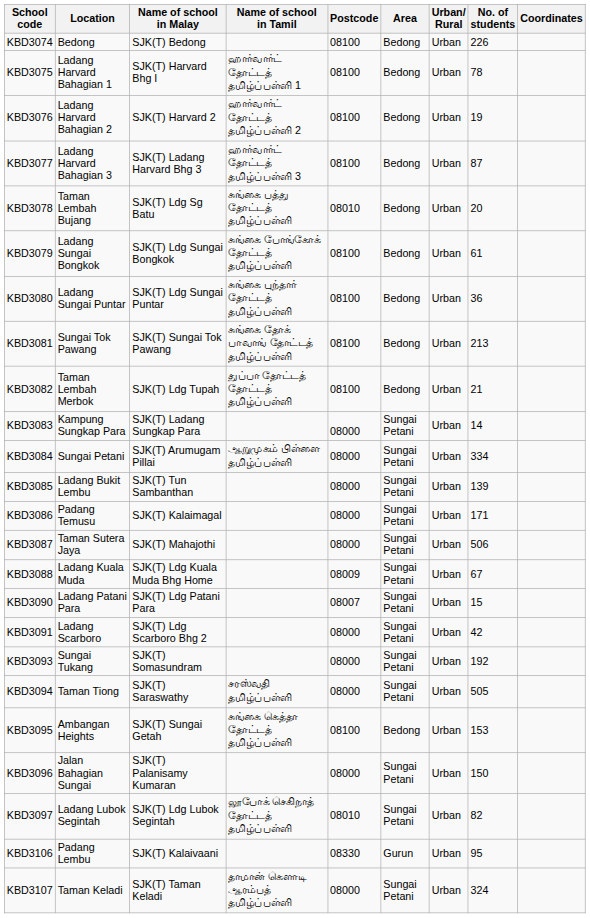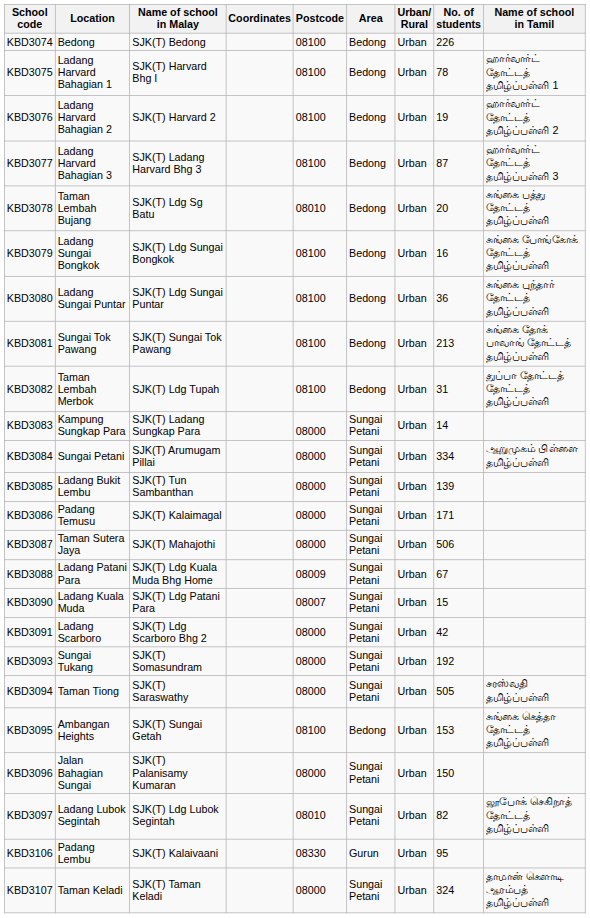 <table class="wikitable sortable">
 <tr>
 <th>School<br>code</th>
 <th>Location</th>
 <th>Name of school<br>in Malay</th>
-<th>Name of school<br>in Tamil</th>
+<th>Coordinates</th>
 <th>Postcode</th>
 <th>Area</th>
 <th>Urban/<br>Rural</th>
 <th>No. of<br>students</th>
-<th>Coordinates</th>
+<th>Name of school<br>in Tamil</th>
 </tr>
 <tr>
 <td>KBD3074</td>
 <td>Bedong</td>
 <td>SJK(T) Bedong</td>
 <td></td>
 <td>08100</td>
 <td>Bedong</td>
 <td>Urban</td>
 <td>226</td>
 <td></td>
 </tr>
 <tr>
 <td>KBD3075</td>
 <td>Ladang Harvard Bahagian 1</td>
 <td>SJK(T) Harvard Bhg I</td>
-<td>ஹார்வார்ட் தோட்டத் தமிழ்ப்பள்ளி 1</td>
+<td></td>
 <td>08100</td>
 <td>Bedong</td>
 <td>Urban</td>
 <td>78</td>
-<td></td>
+<td>ஹார்வார்ட் தோட்டத் தமிழ்ப்பள்ளி 1</td>
 </tr>
 <tr>
 <td>KBD3076</td>
 <td>Ladang Harvard Bahagian 2</td>
 <td>SJK(T) Harvard 2</td>
-<td>ஹார்வார்ட் தோட்டத் தமிழ்ப்பள்ளி 2</td>
+<td></td>
 <td>08100</td>
 <td>Bedong</td>
 <td>Urban</td>
 <td>19</td>
-<td></td>
+<td>ஹார்வார்ட் தோட்டத் தமிழ்ப்பள்ளி 2</td>
 </tr>
 <tr>
 <td>KBD3077</td>
 <td>Ladang Harvard Bahagian 3</td>
 <td>SJK(T) Ladang Harvard Bhg 3</td>
-<td>ஹார்வார்ட் தோட்டத் தமிழ்ப்பள்ளி 3</td>
+<td></td>
 <td>08100</td>
 <td>Bedong</td>
 <td>Urban</td>
 <td>87</td>
-<td></td>
+<td>ஹார்வார்ட் தோட்டத் தமிழ்ப்பள்ளி 3</td>
 </tr>
 <tr>
 <td>KBD3078</td>
 <td>Taman Lembah Bujang</td>
 <td>SJK(T) Ldg Sg Batu</td>
-<td>சுங்கை பத்து தோட்டத் தமிழ்ப்பள்ளி</td>
+<td></td>
 <td>08010</td>
 <td>Bedong</td>
 <td>Urban</td>
 <td>20</td>
-<td></td>
+<td>சுங்கை பத்து தோட்டத் தமிழ்ப்பள்ளி</td>
 </tr>
 <tr>
 <td>KBD3079</td>
 <td>Ladang Sungai Bongkok</td>
 <td>SJK(T) Ldg Sungai Bongkok</td>
-<td>சுங்கை போங்கோக் தோட்டத் தமிழ்ப்பள்ளி</td>
+<td></td>
 <td>08100</td>
 <td>Bedong</td>
 <td>Urban</td>
-<td>61</td>
-<td></td>
+<td>16</td>
+<td>சுங்கை போங்கோக் தோட்டத் தமிழ்ப்பள்ளி</td>
 </tr>
 <tr>
 <td>KBD3080</td>
 <td>Ladang Sungai Puntar</td>
 <td>SJK(T) Ldg Sungai Puntar</td>
-<td>சுங்கை புந்தார் தோட்டத் தமிழ்ப்பள்ளி</td>
+<td></td>
 <td>08100</td>
 <td>Bedong</td>
 <td>Urban</td>
 <td>36</td>
-<td></td>
+<td>சுங்கை புந்தார் தோட்டத் தமிழ்ப்பள்ளி</td>
 </tr>
 <tr>
 <td>KBD3081</td>
 <td>Sungai Tok Pawang</td>
 <td>SJK(T) Sungai Tok Pawang</td>
-<td>சுங்கை தோக் பாவாங் தோட்டத் தமிழ்ப்பள்ளி</td>
+<td></td>
 <td>08100</td>
 <td>Bedong</td>
 <td>Urban</td>
 <td>213</td>
-<td></td>
+<td>சுங்கை தோக் பாவாங் தோட்டத் தமிழ்ப்பள்ளி</td>
 </tr>
 <tr>
 <td>KBD3082</td>
 <td>Taman Lembah Merbok</td>
 <td>SJK(T) Ldg Tupah</td>
-<td>துப்பா தோட்டத் தோட்டத் தமிழ்ப்பள்ளி</td>
+<td></td>
 <td>08100</td>
 <td>Bedong</td>
 <td>Urban</td>
-<td>21</td>
-<td></td>
+<td>31</td>
+<td>துப்பா தோட்டத் தோட்டத் தமிழ்ப்பள்ளி</td>
 </tr>
 <tr>
 <td>KBD3083</td>
 <td>Kampung Sungkap Para</td>
 <td>SJK(T) Ladang Sungkap Para</td>
 <td></td>
 <td><br>08000</td>
 <td>Sungai Petani</td>
 <td>Urban</td>
 <td>14</td>
 <td></td>
 </tr>
 <tr>
 <td>KBD3084</td>
 <td>Sungai Petani</td>
 <td>SJK(T) Arumugam Pillai</td>
-<td>ஆறுமுகம் பிள்ளை தமிழ்ப்பள்ளி</td>
+<td></td>
 <td>08000</td>
 <td>Sungai Petani</td>
 <td>Urban</td>
 <td>334</td>
-<td></td>
+<td>ஆறுமுகம் பிள்ளை தமிழ்ப்பள்ளி</td>
 </tr>
 <tr>
 <td>KBD3085</td>
 <td>Ladang Bukit Lembu</td>
 <td>SJK(T) Tun Sambanthan</td>
 <td></td>
 <td>08000</td>
 <td>Sungai Petani</td>
 <td>Urban</td>
 <td>139</td>
 <td></td>
 </tr>
 <tr>
 <td>KBD3086</td>
 <td>Padang Temusu</td>
 <td>SJK(T) Kalaimagal</td>
 <td></td>
 <td>08000</td>
 <td>Sungai Petani</td>
 <td>Urban</td>
 <td>171</td>
 <td></td>
 </tr>
 <tr>
 <td>KBD3087</td>
 <td>Taman Sutera Jaya</td>
 <td>SJK(T) Mahajothi</td>
 <td></td>
 <td>08000</td>
 <td>Sungai Petani</td>
 <td>Urban</td>
 <td>506</td>
 <td></td>
 </tr>
 <tr>
 <td>KBD3088</td>
-<td>Ladang Kuala Muda</td>
+<td>Ladang Patani Para</td>
 <td>SJK(T) Ldg Kuala Muda Bhg Home</td>
 <td></td>
 <td>08009</td>
 <td>Sungai Petani</td>
 <td>Urban</td>
 <td>67</td>
 <td></td>
 </tr>
 <tr>
 <td>KBD3090</td>
-<td>Ladang Patani Para</td>
+<td>Ladang Kuala Muda</td>
 <td>SJK(T) Ldg Patani Para</td>
 <td></td>
 <td>08007</td>
 <td>Sungai Petani</td>
 <td>Urban</td>
 <td>15</td>
 <td></td>
 </tr>
 <tr>
 <td>KBD3091</td>
 <td>Ladang Scarboro</td>
 <td>SJK(T) Ldg Scarboro Bhg 2</td>
 <td></td>
 <td>08000</td>
 <td>Sungai Petani</td>
 <td>Urban</td>
 <td>42</td>
 <td></td>
 </tr>
 <tr>
 <td>KBD3093</td>
 <td>Sungai Tukang</td>
 <td>SJK(T) Somasundram</td>
 <td></td>
 <td>08000</td>
 <td>Sungai Petani</td>
 <td>Urban</td>
 <td>192</td>
 <td></td>
 </tr>
 <tr>
 <td>KBD3094</td>
 <td>Taman Tiong</td>
 <td>SJK(T) Saraswathy</td>
-<td>சரஸ்வதி தமிழ்ப்பள்ளி</td>
+<td></td>
 <td>08000</td>
 <td>Sungai Petani</td>
 <td>Urban</td>
 <td>505</td>
-<td></td>
+<td>சரஸ்வதி தமிழ்ப்பள்ளி</td>
 </tr>
 <tr>
 <td>KBD3095</td>
 <td>Ambangan Heights</td>
 <td>SJK(T) Sungai Getah</td>
-<td>சுங்கை கெத்தா தோட்டத் தமிழ்ப்பள்ளி</td>
+<td></td>
 <td>08100</td>
 <td>Bedong</td>
 <td>Urban</td>
 <td>153</td>
-<td></td>
+<td>சுங்கை கெத்தா தோட்டத் தமிழ்ப்பள்ளி</td>
 </tr>
 <tr>
 <td>KBD3096</td>
 <td>Jalan Bahagian Sungai</td>
 <td>SJK(T) Palanisamy Kumaran</td>
 <td></td>
 <td>08000</td>
 <td>Sungai Petani</td>
 <td>Urban</td>
 <td>150</td>
 <td></td>
 </tr>
 <tr>
 <td>KBD3097</td>
 <td>Ladang Lubok Segintah</td>
 <td>SJK(T) Ldg Lubok Segintah</td>
-<td>லூபோக் செகிநாத் தோட்டத் தமிழ்ப்பள்ளி</td>
+<td></td>
 <td>08010</td>
 <td>Sungai Petani</td>
 <td>Urban</td>
 <td>82</td>
-<td></td>
+<td>லூபோக் செகிநாத் தோட்டத் தமிழ்ப்பள்ளி</td>
 </tr>
 <tr>
 <td>KBD3106</td>
 <td>Padang Lembu</td>
 <td>SJK(T) Kalaivaani</td>
 <td></td>
 <td>08330</td>
 <td>Gurun</td>
 <td>Urban</td>
 <td>95</td>
 <td></td>
 </tr>
 <tr>
 <td>KBD3107</td>
 <td>Taman Keladi</td>
 <td>SJK(T) Taman Keladi</td>
-<td>தாமான் கெளாடி ஆரம்பத் தமிழ்ப்பள்ளி</td>
+<td></td>
 <td>08000</td>
 <td>Sungai Petani</td>
 <td>Urban</td>
 <td>324</td>
-<td></td>
+<td>தாமான் கெளாடி ஆரம்பத் தமிழ்ப்பள்ளி</td>
 </tr>
 </table>
